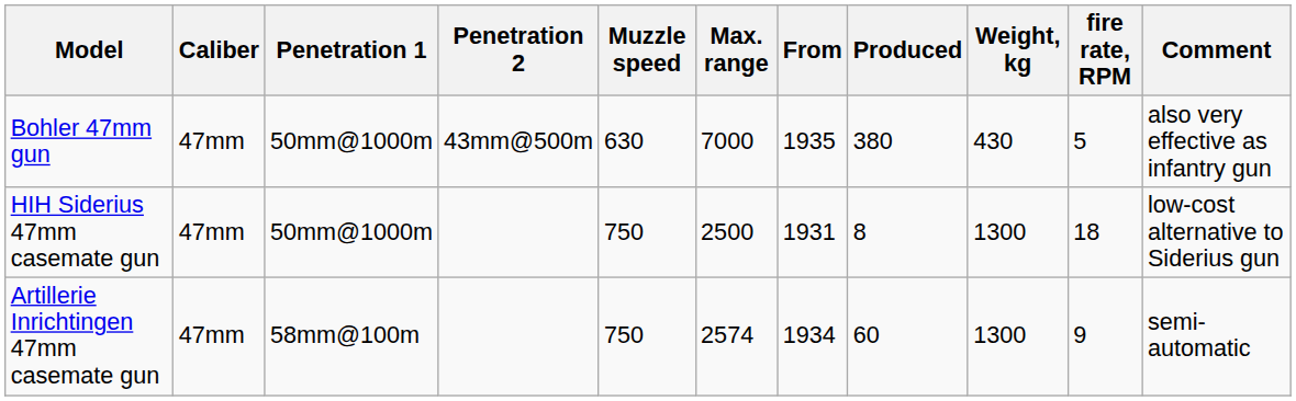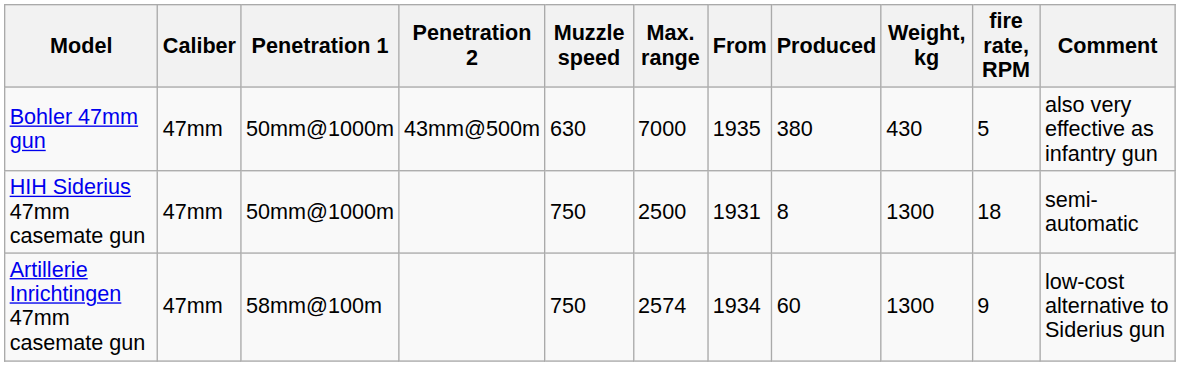 <table class="wikitable sortable">
 <tr>
 <th>Model</th>
 <th>Caliber</th>
 <th>Penetration 1</th>
 <th>Penetration 2</th>
 <th>Muzzle speed</th>
 <th>Max. range</th>
 <th>From</th>
 <th>Produced</th>
 <th>Weight, kg</th>
 <th>fire rate, RPM</th>
 <th>Comment</th>
 </tr>
 <tr>
 <td><a href='#'>Bohler 47mm gun</a></td>
 <td>47mm</td>
 <td>50mm@1000m</td>
 <td>43mm@500m</td>
 <td>630</td>
 <td>7000</td>
 <td>1935</td>
 <td>380</td>
 <td>430</td>
 <td>5</td>
 <td>also very effective as infantry gun</td>
 </tr>
 <tr>
 <td><a href='#'>HIH Siderius</a> 47mm casemate gun</td>
 <td>47mm</td>
 <td>50mm@1000m</td>
 <td></td>
 <td>750</td>
 <td>2500</td>
 <td>1931</td>
 <td>8</td>
 <td>1300</td>
 <td>18</td>
-<td>low-cost alternative to Siderius gun</td>
+<td>semi-automatic</td>
 </tr>
 <tr>
 <td><a href='#'>Artillerie Inrichtingen</a> 47mm casemate gun</td>
 <td>47mm</td>
 <td>58mm@100m</td>
 <td></td>
 <td>750</td>
 <td>2574</td>
 <td>1934</td>
 <td>60</td>
 <td>1300</td>
 <td>9</td>
-<td>semi-automatic</td>
+<td>low-cost alternative to Siderius gun</td>
 </tr>
 </table>
